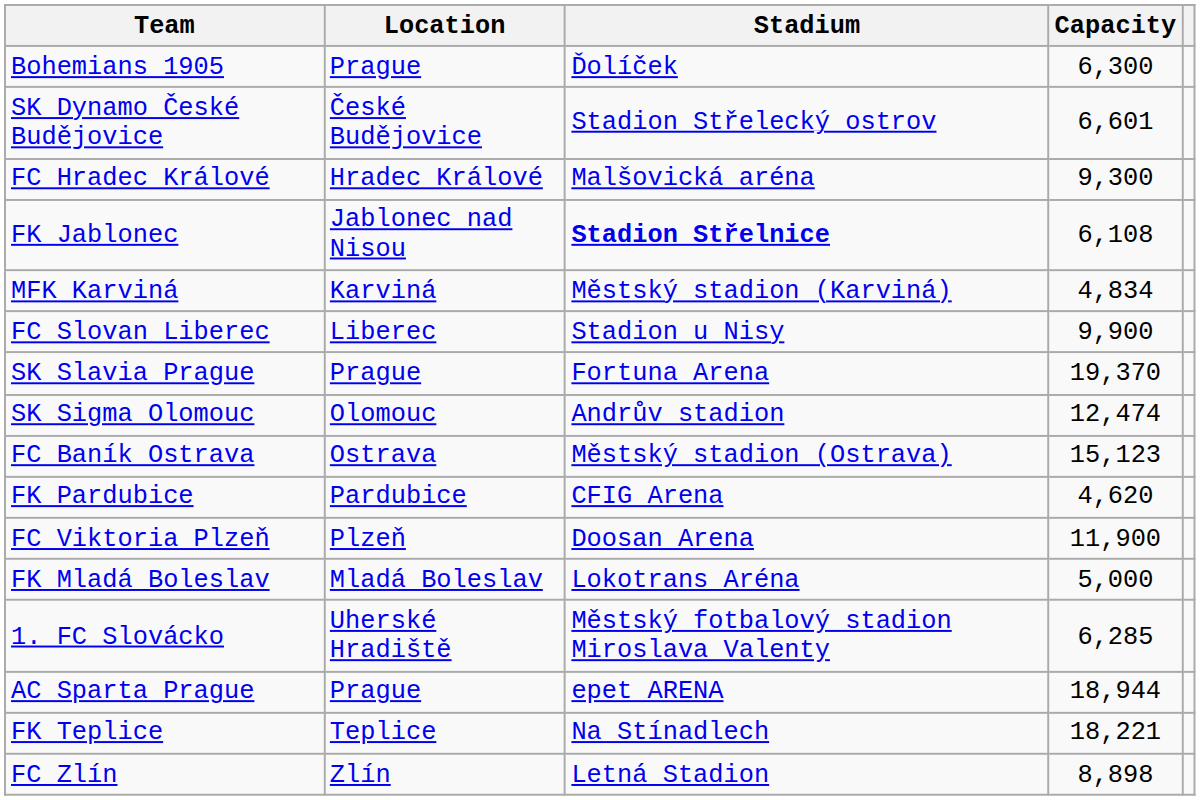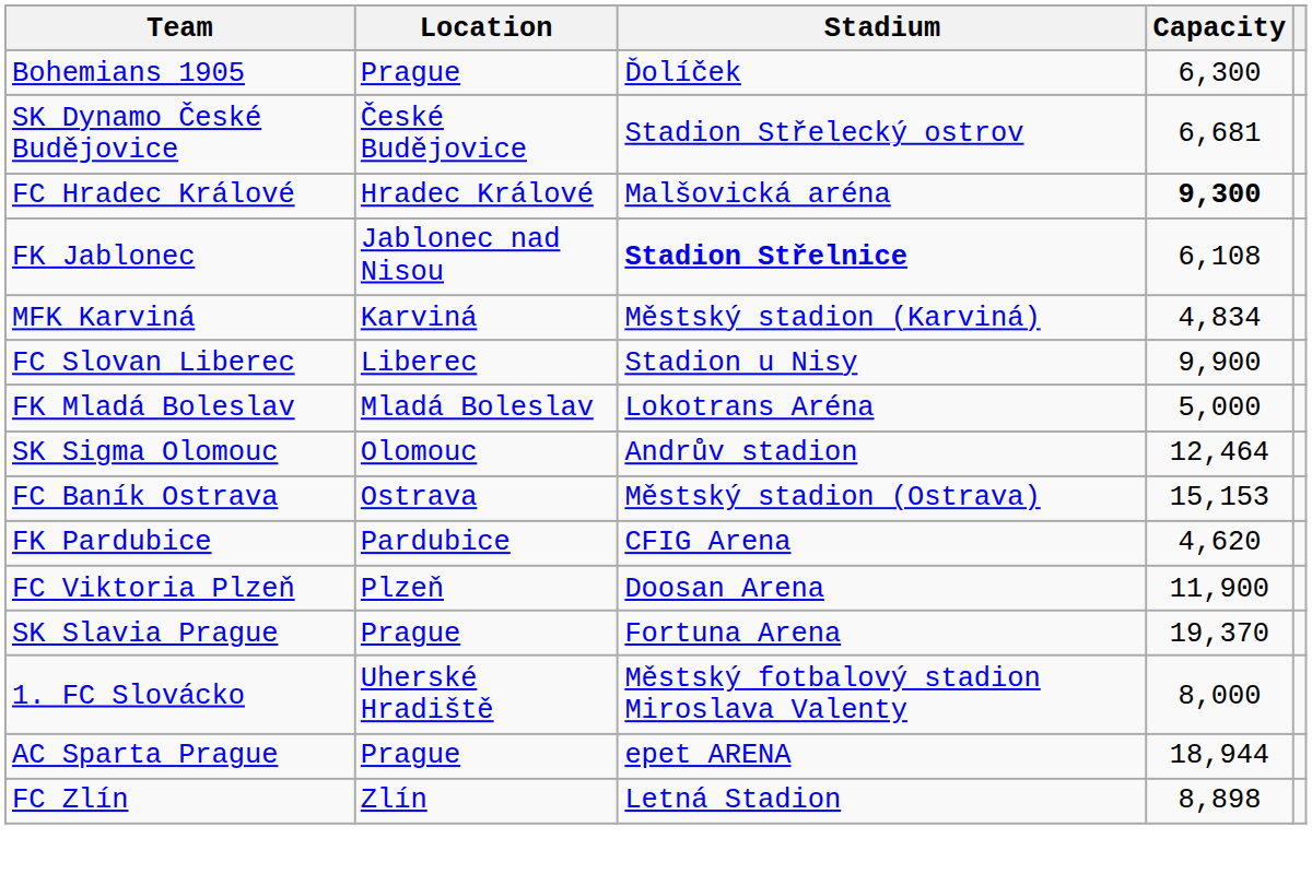 <table class="wikitable sortable">
 <tr>
 <th>Team</th>
 <th>Location</th>
 <th>Stadium</th>
 <th>Capacity</th>
 <th class="unsortable"></th>
 </tr>
 <tr>
 <td><a href='#'>Bohemians 1905</a></td>
 <td><a href='#'>Prague</a></td>
 <td><a href='#'>Ďolíček</a></td>
 <td align="center">6,300</td>
 <td style="text-align:center"></td>
 </tr>
 <tr>
 <td><a href='#'>SK Dynamo České Budějovice</a></td>
 <td><a href='#'>České Budějovice</a></td>
 <td><a href='#'>Stadion Střelecký ostrov</a></td>
-<td align="center">6,601</td>
+<td align="center">6,681</td>
 <td style="text-align:center"></td>
 </tr>
 <tr>
 <td><a href='#'>FC Hradec Králové</a></td>
 <td><a href='#'>Hradec Králové</a></td>
 <td><a href='#'>Malšovická aréna</a></td>
-<td align="center">9,300</td>
+<td align="center"><strong>9,300</strong></td>
 <td style="text-align:center"></td>
 </tr>
 <tr>
 <td><a href='#'>FK Jablonec</a></td>
 <td><a href='#'>Jablonec nad Nisou</a></td>
 <td><strong><a href='#'>Stadion Střelnice</a></strong></td>
 <td align="center">6,108</td>
 <td style="text-align:center"></td>
 </tr>
 <tr>
 <td><a href='#'>MFK Karviná</a></td>
 <td><a href='#'>Karviná</a></td>
 <td><a href='#'>Městský stadion (Karviná)</a></td>
 <td align="center">4,834</td>
 <td style="text-align:center"></td>
 </tr>
 <tr>
 <td><a href='#'>FC Slovan Liberec</a></td>
 <td><a href='#'>Liberec</a></td>
 <td><a href='#'>Stadion u Nisy</a></td>
 <td align="center">9,900</td>
 <td style="text-align:center"></td>
 </tr>
 <tr>
-<td><a href='#'>SK Slavia Prague</a></td>
-<td><a href='#'>Prague</a></td>
-<td><a href='#'>Fortuna Arena</a></td>
-<td align="center">19,370</td>
+<td><a href='#'>FK Mladá Boleslav</a></td>
+<td><a href='#'>Mladá Boleslav</a></td>
+<td><a href='#'>Lokotrans Aréna</a></td>
+<td align="center">5,000</td>
 <td style="text-align:center"></td>
 </tr>
 <tr>
 <td><a href='#'>SK Sigma Olomouc</a></td>
 <td><a href='#'>Olomouc</a></td>
 <td><a href='#'>Andrův stadion</a></td>
-<td align="center">12,474</td>
+<td align="center">12,464</td>
 <td style="text-align:center"></td>
 </tr>
 <tr>
 <td><a href='#'>FC Baník Ostrava</a></td>
 <td><a href='#'>Ostrava</a></td>
 <td><a href='#'>Městský stadion (Ostrava)</a></td>
-<td align="center">15,123</td>
+<td align="center">15,153</td>
 <td style="text-align:center"></td>
 </tr>
 <tr>
 <td><a href='#'>FK Pardubice</a></td>
 <td><a href='#'>Pardubice</a></td>
 <td><a href='#'>CFIG Arena</a></td>
 <td align="center">4,620</td>
 <td style="text-align:center"></td>
 </tr>
 <tr>
 <td><a href='#'>FC Viktoria Plzeň</a></td>
 <td><a href='#'>Plzeň</a></td>
 <td><a href='#'>Doosan Arena</a></td>
 <td align="center">11,900</td>
 <td style="text-align:center"></td>
 </tr>
 <tr>
-<td><a href='#'>FK Mladá Boleslav</a></td>
-<td><a href='#'>Mladá Boleslav</a></td>
-<td><a href='#'>Lokotrans Aréna</a></td>
-<td align="center">5,000</td>
+<td><a href='#'>SK Slavia Prague</a></td>
+<td><a href='#'>Prague</a></td>
+<td><a href='#'>Fortuna Arena</a></td>
+<td align="center">19,370</td>
 <td style="text-align:center"></td>
 </tr>
 <tr>
 <td><a href='#'>1. FC Slovácko</a></td>
 <td><a href='#'>Uherské Hradiště</a></td>
 <td><a href='#'>Městský fotbalový stadion Miroslava Valenty</a></td>
-<td align="center">6,285</td>
+<td align="center">8,000</td>
 <td style="text-align:center"></td>
 </tr>
 <tr>
 <td><a href='#'>AC Sparta Prague</a></td>
 <td><a href='#'>Prague</a></td>
 <td><a href='#'>epet ARENA</a></td>
 <td align="center">18,944</td>
 <td style="text-align:center"></td>
 </tr>
 <tr>
-<td><a href='#'>FK Teplice</a></td>
-<td><a href='#'>Teplice</a></td>
-<td><a href='#'>Na Stínadlech</a></td>
-<td align="center">18,221</td>
-<td style="text-align:center"></td>
-</tr>
-<tr>
 <td><a href='#'>FC Zlín</a></td>
 <td><a href='#'>Zlín</a></td>
 <td><a href='#'>Letná Stadion</a></td>
 <td align="center">8,898</td>
 <td style="text-align:center"></td>
 </tr>
 </table>
